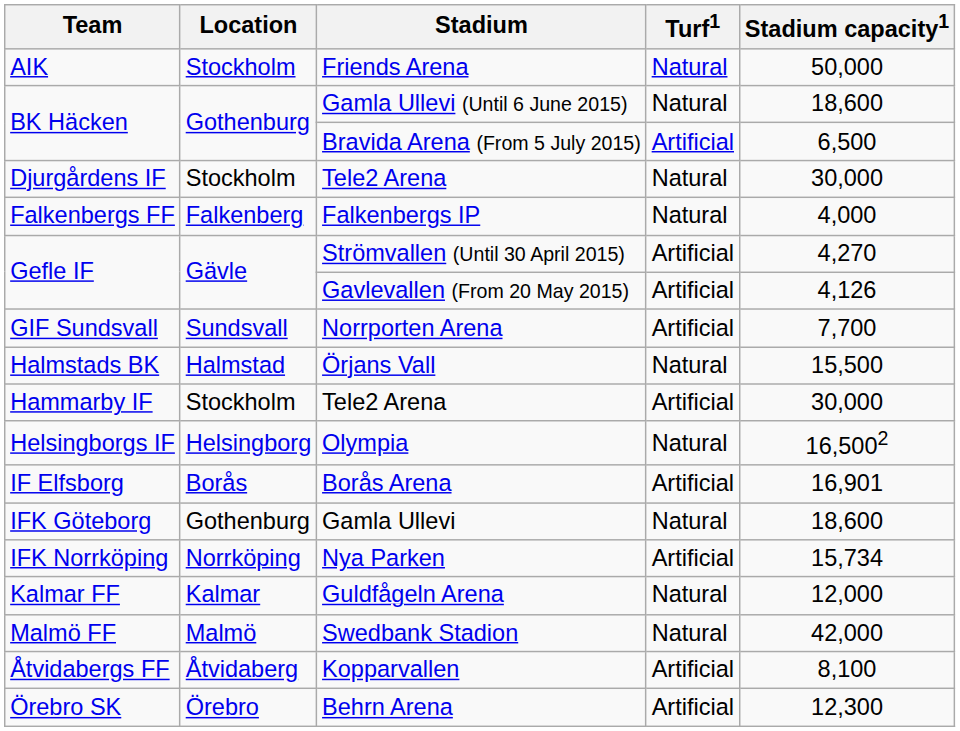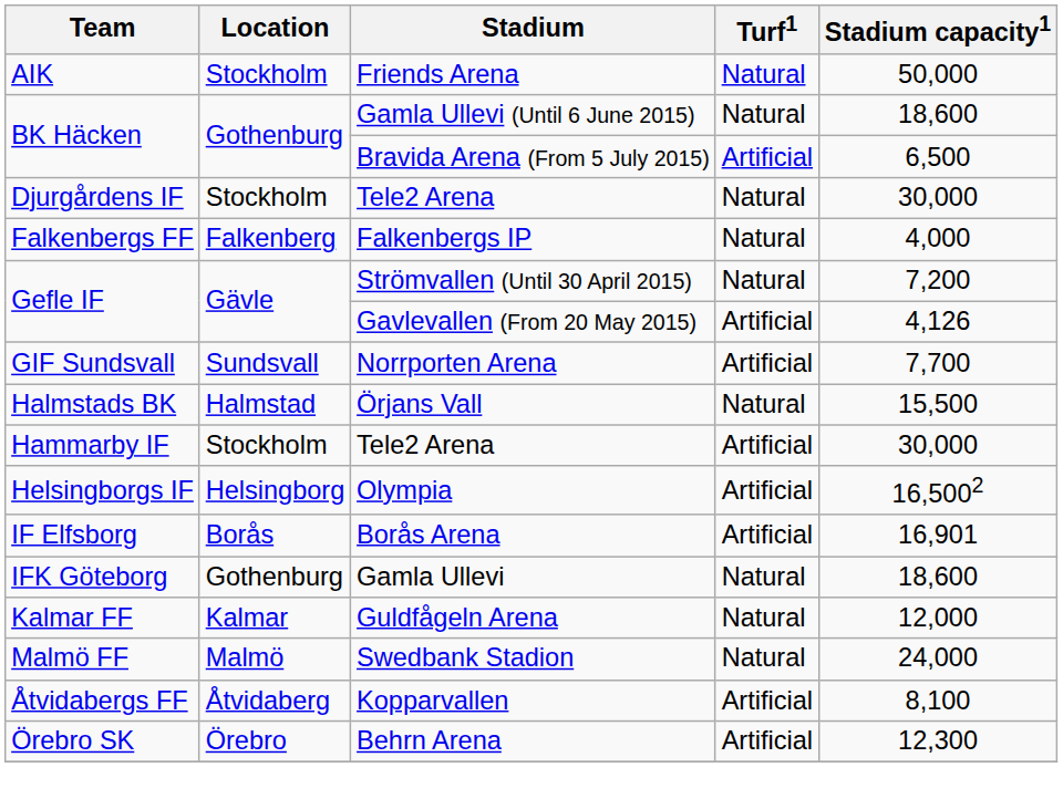 <table class="wikitable sortable" style="text-align: left;">
 <tr>
 <th>Team</th>
 <th>Location</th>
 <th>Stadium</th>
 <th>Turf<sup>1</sup></th>
 <th>Stadium capacity<sup>1</sup></th>
 </tr>
 <tr>
 <td><a href='#'>AIK</a></td>
 <td><a href='#'>Stockholm</a></td>
 <td><a href='#'>Friends Arena</a></td>
 <td><a href='#'>Natural</a></td>
 <td align="center">50,000</td>
 </tr>
 <tr>
 <td rowspan="2"><a href='#'>BK Häcken</a></td>
 <td rowspan="2"><a href='#'>Gothenburg</a></td>
 <td><a href='#'>Gamla Ullevi</a> <small>(Until 6 June 2015)</small></td>
 <td>Natural</td>
 <td align="center">18,600</td>
 </tr>
 <tr>
 <td><a href='#'>Bravida Arena</a> <small>(From 5 July 2015)</small></td>
 <td><a href='#'>Artificial</a></td>
 <td align="center">6,500</td>
 </tr>
 <tr>
 <td><a href='#'>Djurgårdens IF</a></td>
 <td>Stockholm</td>
 <td><a href='#'>Tele2 Arena</a></td>
 <td>Natural</td>
 <td align="center">30,000</td>
 </tr>
 <tr>
 <td><a href='#'>Falkenbergs FF</a></td>
 <td><a href='#'>Falkenberg</a></td>
 <td><a href='#'>Falkenbergs IP</a></td>
 <td>Natural</td>
 <td align="center">4,000</td>
 </tr>
 <tr>
 <td rowspan="2"><a href='#'>Gefle IF</a></td>
 <td rowspan="2"><a href='#'>Gävle</a></td>
 <td><a href='#'>Strömvallen</a> <small>(Until 30 April 2015)</small></td>
-<td>Artificial</td>
-<td align="center">4,270</td>
+<td>Natural</td>
+<td align="center">7,200</td>
 </tr>
 <tr>
 <td><a href='#'>Gavlevallen</a> <small>(From 20 May 2015)</small></td>
 <td>Artificial</td>
 <td align="center">4,126</td>
 </tr>
 <tr>
 <td><a href='#'>GIF Sundsvall</a></td>
 <td><a href='#'>Sundsvall</a></td>
 <td><a href='#'>Norrporten Arena</a></td>
 <td>Artificial</td>
 <td align="center">7,700</td>
 </tr>
 <tr>
 <td><a href='#'>Halmstads BK</a></td>
 <td><a href='#'>Halmstad</a></td>
 <td><a href='#'>Örjans Vall</a></td>
 <td>Natural</td>
 <td align="center">15,500</td>
 </tr>
 <tr>
 <td><a href='#'>Hammarby IF</a></td>
 <td>Stockholm</td>
 <td>Tele2 Arena</td>
 <td>Artificial</td>
 <td align="center">30,000</td>
 </tr>
 <tr>
 <td><a href='#'>Helsingborgs IF</a></td>
 <td><a href='#'>Helsingborg</a></td>
 <td><a href='#'>Olympia</a></td>
-<td>Natural</td>
+<td>Artificial</td>
 <td align="center">16,500<sup>2</sup></td>
 </tr>
 <tr>
 <td><a href='#'>IF Elfsborg</a></td>
 <td><a href='#'>Borås</a></td>
 <td><a href='#'>Borås Arena</a></td>
 <td>Artificial</td>
 <td align="center">16,901</td>
 </tr>
 <tr>
 <td><a href='#'>IFK Göteborg</a></td>
 <td>Gothenburg</td>
 <td>Gamla Ullevi</td>
 <td>Natural</td>
 <td align="center">18,600</td>
 </tr>
 <tr>
-<td><a href='#'>IFK Norrköping</a></td>
-<td><a href='#'>Norrköping</a></td>
-<td><a href='#'>Nya Parken</a></td>
-<td>Artificial</td>
-<td align="center">15,734</td>
-</tr>
-<tr>
 <td><a href='#'>Kalmar FF</a></td>
 <td><a href='#'>Kalmar</a></td>
 <td><a href='#'>Guldfågeln Arena</a></td>
 <td>Natural</td>
 <td align="center">12,000</td>
 </tr>
 <tr>
 <td><a href='#'>Malmö FF</a></td>
 <td><a href='#'>Malmö</a></td>
 <td><a href='#'>Swedbank Stadion</a></td>
 <td>Natural</td>
-<td align="center">42,000</td>
+<td align="center">24,000</td>
 </tr>
 <tr>
 <td><a href='#'>Åtvidabergs FF</a></td>
 <td><a href='#'>Åtvidaberg</a></td>
 <td><a href='#'>Kopparvallen</a></td>
 <td>Artificial</td>
 <td align="center">8,100</td>
 </tr>
 <tr>
 <td><a href='#'>Örebro SK</a></td>
 <td><a href='#'>Örebro</a></td>
 <td><a href='#'>Behrn Arena</a></td>
 <td>Artificial</td>
 <td align="center">12,300</td>
 </tr>
 <tr>
 </tr>
 </table>
